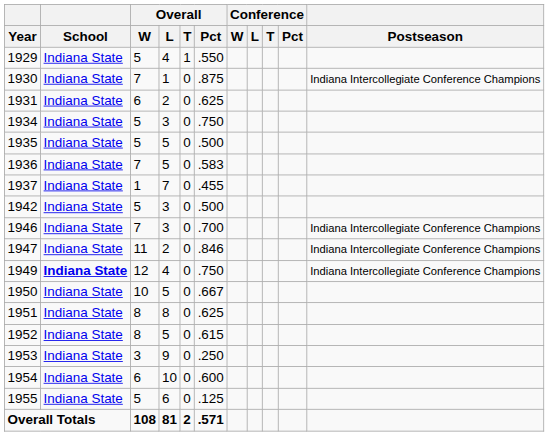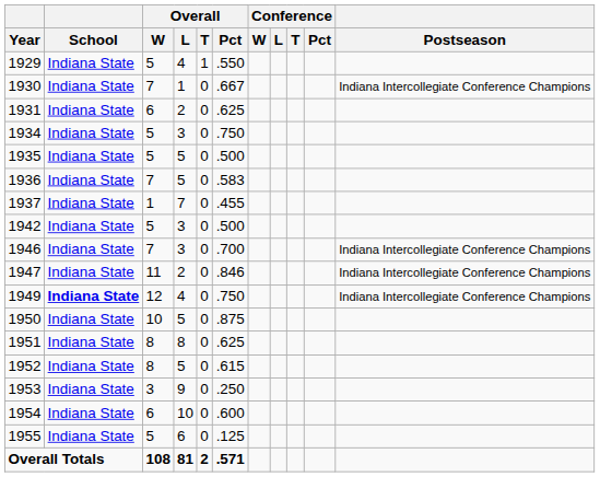 <table class="wikitable">
 <tr>
 <th></th>
 <th></th>
 <th colspan="4">Overall</th>
 <th colspan="4">Conference</th>
 <th></th>
 </tr>
 <tr>
 <th>Year</th>
 <th>School</th>
 <th>W</th>
 <th>L</th>
 <th>T</th>
 <th>Pct</th>
 <th>W</th>
 <th>L</th>
 <th>T</th>
 <th>Pct</th>
 <th>Postseason</th>
 </tr>
 <tr>
 <td>1929</td>
 <td><a href='#'>Indiana State</a></td>
 <td>5</td>
 <td>4</td>
 <td>1</td>
 <td>.550</td>
 <td></td>
 <td></td>
 <td></td>
 <td></td>
 <td></td>
 </tr>
 <tr>
 <td>1930</td>
 <td><a href='#'>Indiana State</a></td>
 <td>7</td>
 <td>1</td>
 <td>0</td>
-<td>.875</td>
+<td>.667</td>
 <td></td>
 <td></td>
 <td></td>
 <td></td>
 <td><small>Indiana Intercollegiate Conference Champions</small></td>
 </tr>
 <tr>
 <td>1931</td>
 <td><a href='#'>Indiana State</a></td>
 <td>6</td>
 <td>2</td>
 <td>0</td>
 <td>.625</td>
 <td></td>
 <td></td>
 <td></td>
 <td></td>
 <td></td>
 </tr>
 <tr>
 <td>1934</td>
 <td><a href='#'>Indiana State</a></td>
 <td>5</td>
 <td>3</td>
 <td>0</td>
 <td>.750</td>
 <td></td>
 <td></td>
 <td></td>
 <td></td>
 <td></td>
 </tr>
 <tr>
 <td>1935</td>
 <td><a href='#'>Indiana State</a></td>
 <td>5</td>
 <td>5</td>
 <td>0</td>
 <td>.500</td>
 <td></td>
 <td></td>
 <td></td>
 <td></td>
 <td></td>
 </tr>
 <tr>
 <td>1936</td>
 <td><a href='#'>Indiana State</a></td>
 <td>7</td>
 <td>5</td>
 <td>0</td>
 <td>.583</td>
 <td></td>
 <td></td>
 <td></td>
 <td></td>
 <td></td>
 </tr>
 <tr>
 <td>1937</td>
 <td><a href='#'>Indiana State</a></td>
 <td>1</td>
 <td>7</td>
 <td>0</td>
 <td>.455</td>
 <td></td>
 <td></td>
 <td></td>
 <td></td>
 <td></td>
 </tr>
 <tr>
 <td>1942</td>
 <td><a href='#'>Indiana State</a></td>
 <td>5</td>
 <td>3</td>
 <td>0</td>
 <td>.500</td>
 <td></td>
 <td></td>
 <td></td>
 <td></td>
 <td></td>
 </tr>
 <tr>
 <td>1946</td>
 <td><a href='#'>Indiana State</a></td>
 <td>7</td>
 <td>3</td>
 <td>0</td>
 <td>.700</td>
 <td></td>
 <td></td>
 <td></td>
 <td></td>
 <td><small>Indiana Intercollegiate Conference Champions</small></td>
 </tr>
 <tr>
 <td>1947</td>
 <td><a href='#'>Indiana State</a></td>
 <td>11</td>
 <td>2</td>
 <td>0</td>
 <td>.846</td>
 <td></td>
 <td></td>
 <td></td>
 <td></td>
 <td><small>Indiana Intercollegiate Conference Champions</small></td>
 </tr>
 <tr>
 <td>1949</td>
 <td><strong><a href='#'>Indiana State</a></strong></td>
 <td>12</td>
 <td>4</td>
 <td>0</td>
 <td>.750</td>
 <td></td>
 <td></td>
 <td></td>
 <td></td>
 <td><small>Indiana Intercollegiate Conference Champions</small></td>
 </tr>
 <tr>
 <td>1950</td>
 <td><a href='#'>Indiana State</a></td>
 <td>10</td>
 <td>5</td>
 <td>0</td>
-<td>.667</td>
+<td>.875</td>
 <td></td>
 <td></td>
 <td></td>
 <td></td>
 <td></td>
 </tr>
 <tr>
 <td>1951</td>
 <td><a href='#'>Indiana State</a></td>
 <td>8</td>
 <td>8</td>
 <td>0</td>
 <td>.625</td>
 <td></td>
 <td></td>
 <td></td>
 <td></td>
 <td></td>
 </tr>
 <tr>
 <td>1952</td>
 <td><a href='#'>Indiana State</a></td>
 <td>8</td>
 <td>5</td>
 <td>0</td>
 <td>.615</td>
 <td></td>
 <td></td>
 <td></td>
 <td></td>
 <td></td>
 </tr>
 <tr>
 <td>1953</td>
 <td><a href='#'>Indiana State</a></td>
 <td>3</td>
 <td>9</td>
 <td>0</td>
 <td>.250</td>
 <td></td>
 <td></td>
 <td></td>
 <td></td>
 <td></td>
 </tr>
 <tr>
 <td>1954</td>
 <td><a href='#'>Indiana State</a></td>
 <td>6</td>
 <td>10</td>
 <td>0</td>
 <td>.600</td>
 <td></td>
 <td></td>
 <td></td>
 <td></td>
 <td></td>
 </tr>
 <tr>
 <td>1955</td>
 <td><a href='#'>Indiana State</a></td>
 <td>5</td>
 <td>6</td>
 <td>0</td>
 <td>.125</td>
 <td></td>
 <td></td>
 <td></td>
 <td></td>
 <td></td>
 </tr>
 <tr>
 <td colspan="2"><strong>Overall Totals</strong></td>
 <td><strong>108</strong></td>
 <td><strong>81</strong></td>
 <td><strong>2</strong></td>
 <td><strong>.571</strong></td>
 <td></td>
 <td></td>
 <td></td>
 <td></td>
 </tr>
 </table>
